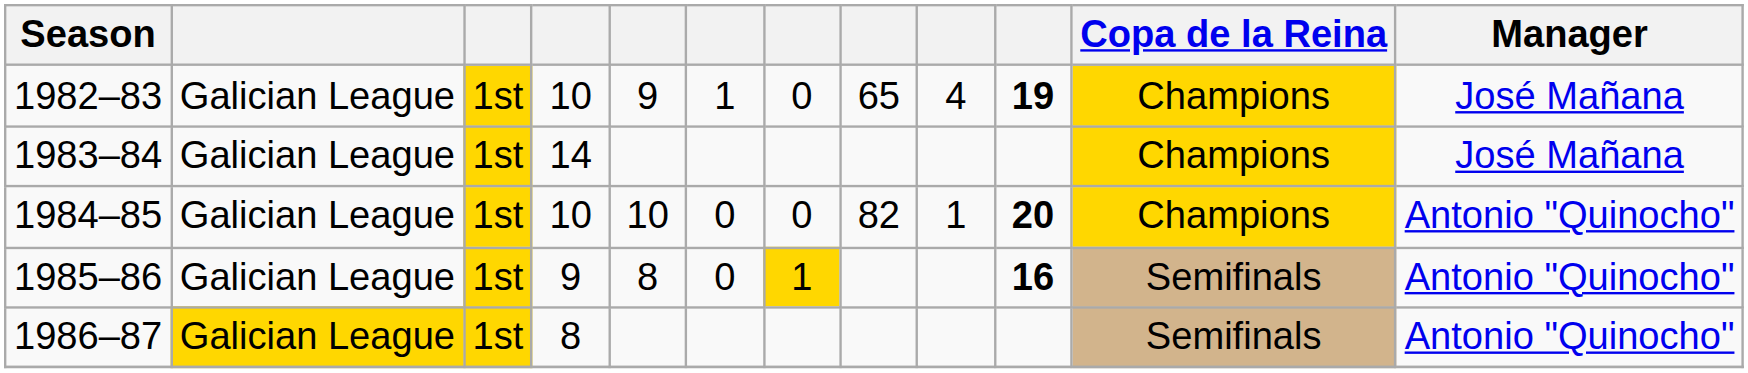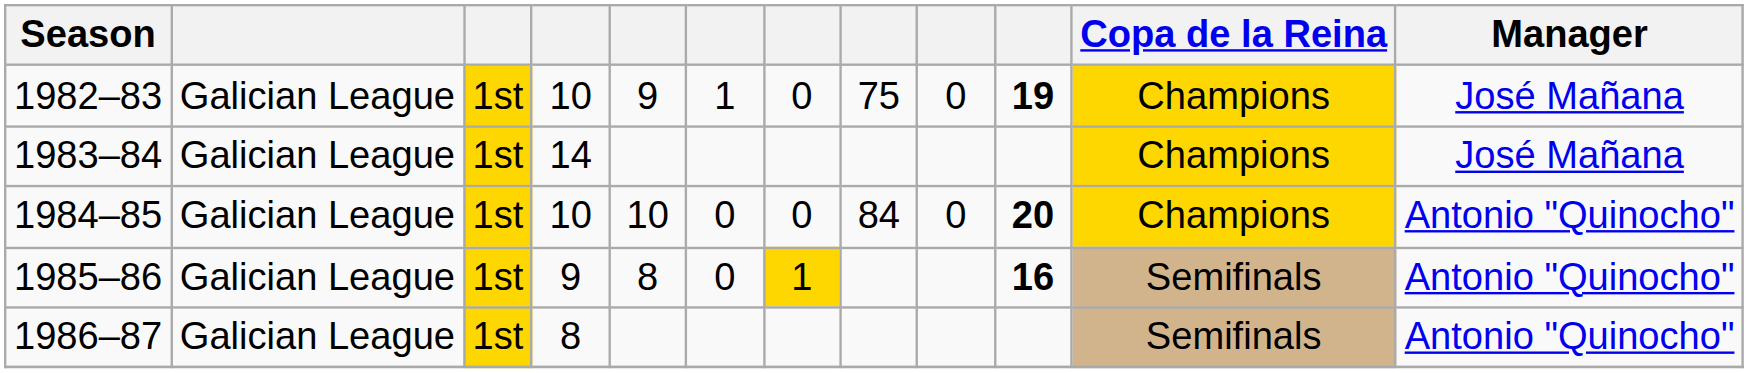 <table class="wikitable" style="text-align:center">
 <tr>
 <th>Season</th>
 <th></th>
 <th></th>
 <th width=25></th>
 <th width=25></th>
 <th width=25></th>
 <th width=25></th>
 <th width=25></th>
 <th width=25></th>
 <th width=25></th>
 <th><a href='#'>Copa de la Reina</a></th>
 <th>Manager</th>
 </tr>
 <tr>
 <td>1982–83</td>
 <td>Galician League</td>
 <td bgcolor=gold>1st</td>
 <td>10</td>
 <td>9</td>
 <td>1</td>
 <td>0</td>
-<td>65</td>
-<td>4</td>
+<td>75</td>
+<td>0</td>
 <td><strong>19</strong></td>
 <td bgcolor=gold>Champions</td>
 <td><a href='#'>José Mañana</a></td>
 </tr>
 <tr>
 <td>1983–84</td>
 <td>Galician League</td>
 <td bgcolor=gold>1st</td>
 <td>14</td>
 <td> </td>
 <td> </td>
 <td> </td>
 <td> </td>
 <td> </td>
 <td> </td>
 <td bgcolor=gold>Champions</td>
 <td><a href='#'>José Mañana</a></td>
 </tr>
 <tr>
 <td>1984–85</td>
 <td>Galician League</td>
 <td bgcolor=gold>1st</td>
 <td>10</td>
 <td>10</td>
 <td>0</td>
 <td>0</td>
-<td>82</td>
-<td>1</td>
+<td>84</td>
+<td>0</td>
 <td><strong>20</strong></td>
 <td bgcolor=gold>Champions</td>
 <td><a href='#'>Antonio "Quinocho"</a></td>
 </tr>
 <tr>
 <td>1985–86</td>
 <td>Galician League</td>
 <td bgcolor=gold>1st</td>
 <td>9</td>
 <td>8</td>
 <td>0</td>
 <td style="background: gold;">1</td>
 <td> </td>
 <td> </td>
 <td><strong>16</strong></td>
 <td bgcolor=#D2B48C>Semifinals</td>
 <td><a href='#'>Antonio "Quinocho"</a></td>
 </tr>
 <tr>
 <td>1986–87</td>
-<td style="background: gold;">Galician League</td>
+<td>Galician League</td>
 <td bgcolor=gold>1st</td>
 <td>8</td>
 <td> </td>
 <td> </td>
 <td> </td>
 <td> </td>
 <td> </td>
 <td> </td>
 <td bgcolor=#D2B48C>Semifinals</td>
 <td><a href='#'>Antonio "Quinocho"</a></td>
 </tr>
 <tr>
 </tr>
 </table>
